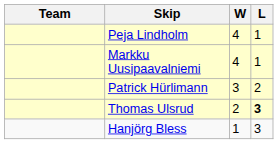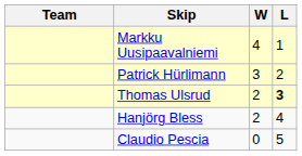 <table class="wikitable">
 <tr>
 <th width="120">Team</th>
 <th width="150">Skip</th>
 <th width="20">W</th>
 <th width="20">L</th>
-</tr>
-<tr bgcolor="#ffffcc">
-<td></td>
-<td><a href='#'>Peja Lindholm</a></td>
-<td>4</td>
-<td>1</td>
 </tr>
 <tr bgcolor="#ffffcc">
 <td></td>
 <td><a href='#'>Markku Uusipaavalniemi</a></td>
 <td>4</td>
 <td>1</td>
 </tr>
 <tr bgcolor="#ffffcc">
 <td></td>
 <td><a href='#'>Patrick Hürlimann</a></td>
 <td>3</td>
 <td>2</td>
 </tr>
 <tr bgcolor="#ffffcc">
 <td></td>
 <td><a href='#'>Thomas Ulsrud</a></td>
 <td>2</td>
 <td><strong>3</strong></td>
 </tr>
 <tr>
 <td></td>
 <td><a href='#'>Hanjörg Bless</a></td>
-<td>1</td>
-<td>3</td>
+<td>2</td>
+<td>4</td>
+</tr>
+<tr>
+<td></td>
+<td><a href='#'>Claudio Pescia</a></td>
+<td>0</td>
+<td>5</td>
 </tr>
 </table>
